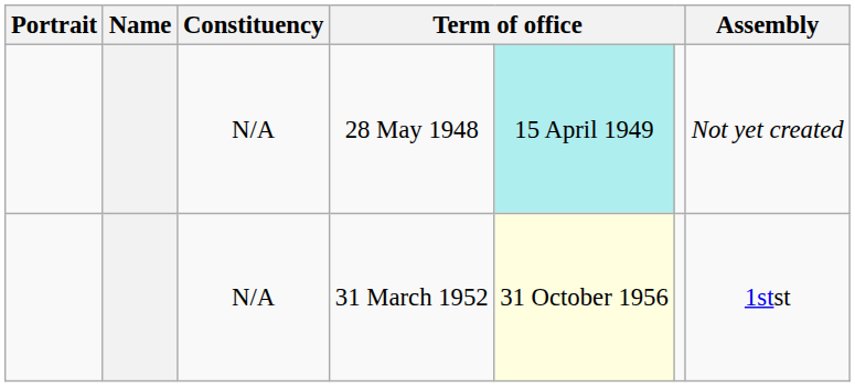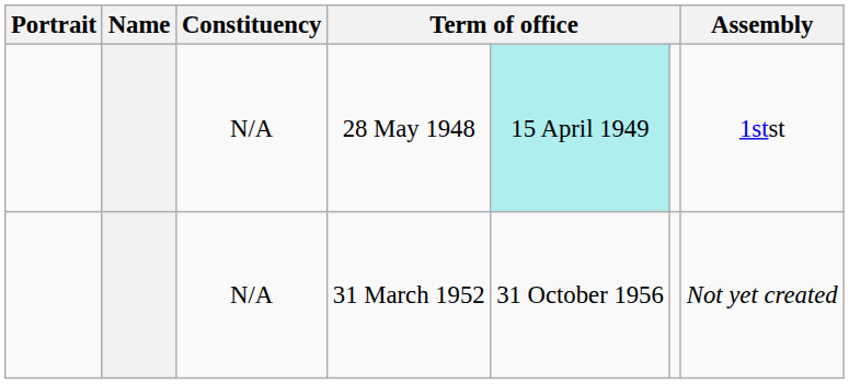 <table class="wikitable sortable" style="text-align:center">
 <tr align="center">
 <th class="unsortable" scope="col">Portrait</th>
 <th scope="col" class="sortable">Name</th>
 <th scope="col">Constituency</th>
 <th colspan="3" scope="colgroup">Term of office</th>
 <th scope="col">Assembly</th>
 </tr>
 <tr align="center">
 <td align="center" height="100px"></td>
 <th scope="row"></th>
 <td>N/A</td>
 <td>28 May 1948</td>
 <td style="background: paleturquoise;">15 April 1949</td>
 <td></td>
-<td><em>Not yet created</em></td>
+<td><a href='#'>1st</a>st</td>
 </tr>
 <tr align="center">
 <td align="center" height="100px"></td>
 <th scope="row"></th>
 <td>N/A</td>
 <td>31 March 1952</td>
-<td style="background: lightyellow;">31 October 1956</td>
+<td>31 October 1956</td>
 <td></td>
-<td><a href='#'>1st</a>st</td>
+<td><em>Not yet created</em></td>
 </tr>
 </table>
